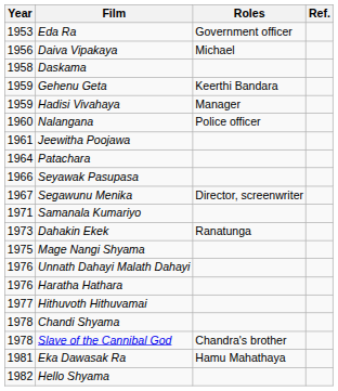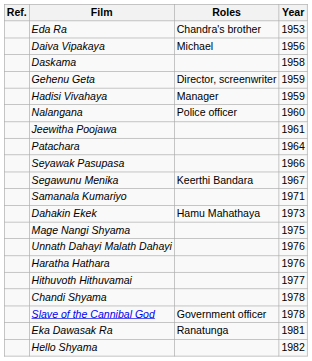 <table class="wikitable">
 <tr>
-<th>Year</th>
+<th>Ref.</th>
 <th>Film</th>
 <th>Roles</th>
-<th>Ref.</th>
+<th>Year</th>
 </tr>
 <tr>
+<td></td>
+<td><em>Eda Ra</em></td>
+<td>Chandra's brother</td>
 <td>1953</td>
-<td><em>Eda Ra</em></td>
-<td>Government officer</td>
-<td></td>
 </tr>
 <tr>
-<td>1956</td>
+<td></td>
 <td><em>Daiva Vipakaya</em></td>
 <td>Michael</td>
-<td></td>
+<td>1956</td>
 </tr>
 <tr>
-<td>1958</td>
+<td></td>
 <td><em>Daskama</em></td>
 <td></td>
-<td></td>
+<td>1958</td>
 </tr>
 <tr>
+<td></td>
+<td><em>Gehenu Geta</em></td>
+<td>Director, screenwriter</td>
 <td>1959</td>
-<td><em>Gehenu Geta</em></td>
-<td>Keerthi Bandara</td>
-<td></td>
 </tr>
 <tr>
-<td>1959</td>
+<td></td>
 <td><em>Hadisi Vivahaya</em></td>
 <td>Manager</td>
-<td></td>
+<td>1959</td>
 </tr>
 <tr>
-<td>1960</td>
+<td></td>
 <td><em>Nalangana</em></td>
 <td>Police officer</td>
-<td></td>
+<td>1960</td>
 </tr>
 <tr>
-<td>1961</td>
+<td></td>
 <td><em>Jeewitha Poojawa</em></td>
 <td></td>
-<td></td>
+<td>1961</td>
 </tr>
 <tr>
-<td>1964</td>
+<td></td>
 <td><em>Patachara</em></td>
 <td></td>
-<td></td>
+<td>1964</td>
 </tr>
 <tr>
-<td>1966</td>
+<td></td>
 <td><em>Seyawak Pasupasa</em></td>
 <td></td>
-<td></td>
+<td>1966</td>
 </tr>
 <tr>
+<td></td>
+<td><em>Segawunu Menika</em></td>
+<td>Keerthi Bandara</td>
 <td>1967</td>
-<td><em>Segawunu Menika</em></td>
-<td>Director, screenwriter</td>
-<td></td>
 </tr>
 <tr>
-<td>1971</td>
+<td></td>
 <td><em>Samanala Kumariyo</em></td>
 <td></td>
-<td></td>
+<td>1971</td>
 </tr>
 <tr>
+<td></td>
+<td><em>Dahakin Ekek</em></td>
+<td>Hamu Mahathaya</td>
 <td>1973</td>
-<td><em>Dahakin Ekek</em></td>
-<td>Ranatunga</td>
-<td></td>
 </tr>
 <tr>
-<td>1975</td>
+<td></td>
 <td><em>Mage Nangi Shyama</em></td>
 <td></td>
-<td></td>
+<td>1975</td>
 </tr>
 <tr>
-<td>1976</td>
+<td></td>
 <td><em>Unnath Dahayi Malath Dahayi</em></td>
 <td></td>
-<td></td>
+<td>1976</td>
 </tr>
 <tr>
-<td>1976</td>
+<td></td>
 <td><em>Haratha Hathara</em></td>
 <td></td>
-<td></td>
+<td>1976</td>
 </tr>
 <tr>
-<td>1977</td>
+<td></td>
 <td><em>Hithuvoth Hithuvamai</em></td>
 <td></td>
-<td></td>
+<td>1977</td>
 </tr>
 <tr>
-<td>1978</td>
+<td></td>
 <td><em>Chandi Shyama</em></td>
 <td></td>
-<td></td>
+<td>1978</td>
 </tr>
 <tr>
+<td></td>
+<td><em><a href='#'>Slave of the Cannibal God</a></em></td>
+<td>Government officer</td>
 <td>1978</td>
-<td><em><a href='#'>Slave of the Cannibal God</a></em></td>
-<td>Chandra's brother</td>
-<td></td>
 </tr>
 <tr>
+<td></td>
+<td><em>Eka Dawasak Ra</em></td>
+<td>Ranatunga</td>
 <td>1981</td>
-<td><em>Eka Dawasak Ra</em></td>
-<td>Hamu Mahathaya</td>
-<td></td>
 </tr>
 <tr>
-<td>1982</td>
+<td></td>
 <td><em>Hello Shyama</em></td>
 <td></td>
-<td></td>
+<td>1982</td>
 </tr>
 </table>
